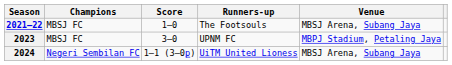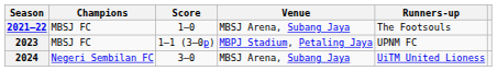 <table class="wikitable sortable plainrowheaders">
 <tr>
 <th>Season</th>
 <th>Champions</th>
 <th>Score</th>
+<th>Venue</th>
 <th>Runners-up</th>
-<th>Venue</th>
 <th></th>
 </tr>
 <tr>
 <th scope="row" style="text-align:center"><a href='#'>2021–22</a></th>
 <td>MBSJ FC</td>
 <td align="center">1–0</td>
+<td>MBSJ Arena, <a href='#'>Subang Jaya</a></td>
 <td>The Footsouls</td>
-<td>MBSJ Arena, <a href='#'>Subang Jaya</a></td>
 <td align="center"></td>
 </tr>
 <tr>
 <th scope="row" style="text-align:center">2023</th>
 <td>MBSJ FC</td>
-<td align=center>3–0</td>
+<td align="center">1–1 (3–0<a href='#'>p</a>)</td>
+<td><a href='#'>MBPJ Stadium</a>, <a href='#'>Petaling Jaya</a></td>
 <td>UPNM FC</td>
-<td><a href='#'>MBPJ Stadium</a>, <a href='#'>Petaling Jaya</a></td>
 <td align="center"></td>
 </tr>
 <tr>
 <th scope="row" style="text-align:center">2024</th>
 <td><a href='#'>Negeri Sembilan FC</a></td>
-<td align="center">1–1 (3–0<a href='#'>p</a>)</td>
+<td align=center>3–0</td>
+<td>MBSJ Arena, <a href='#'>Subang Jaya</a></td>
 <td><a href='#'>UiTM United Lioness</a></td>
-<td>MBSJ Arena, <a href='#'>Subang Jaya</a></td>
 <td align=center></td>
 </tr>
 </table>
